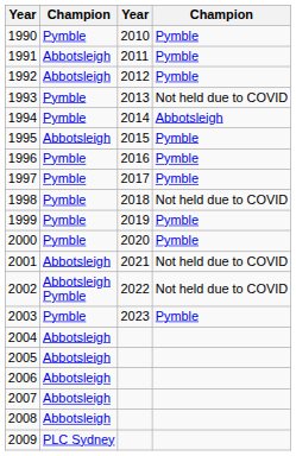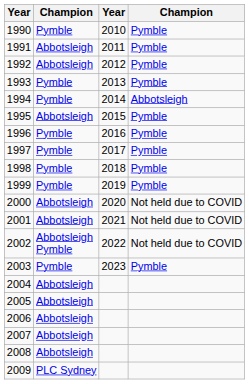 <table class="wikitable sortable">
 <tr>
 <th>Year</th>
 <th>Champion</th>
 <th>Year</th>
 <th>Champion</th>
 </tr>
 <tr>
 <td>1990</td>
 <td><a href='#'>Pymble</a></td>
 <td>2010</td>
 <td><a href='#'>Pymble</a></td>
 </tr>
 <tr>
 <td>1991</td>
 <td><a href='#'>Abbotsleigh</a></td>
 <td>2011</td>
 <td><a href='#'>Pymble</a></td>
 </tr>
 <tr>
 <td>1992</td>
 <td><a href='#'>Abbotsleigh</a></td>
 <td>2012</td>
 <td><a href='#'>Pymble</a></td>
 </tr>
 <tr>
 <td>1993</td>
 <td><a href='#'>Pymble</a></td>
 <td>2013</td>
-<td>Not held due to COVID</td>
+<td><a href='#'>Pymble</a></td>
 </tr>
 <tr>
 <td>1994</td>
 <td><a href='#'>Pymble</a></td>
 <td>2014</td>
 <td><a href='#'>Abbotsleigh</a></td>
 </tr>
 <tr>
 <td>1995</td>
 <td><a href='#'>Abbotsleigh</a></td>
 <td>2015</td>
 <td><a href='#'>Pymble</a></td>
 </tr>
 <tr>
 <td>1996</td>
 <td><a href='#'>Pymble</a></td>
 <td>2016</td>
 <td><a href='#'>Pymble</a></td>
 </tr>
 <tr>
 <td>1997</td>
 <td><a href='#'>Pymble</a></td>
 <td>2017</td>
 <td><a href='#'>Pymble</a></td>
 </tr>
 <tr>
 <td>1998</td>
 <td><a href='#'>Pymble</a></td>
 <td>2018</td>
-<td>Not held due to COVID</td>
+<td><a href='#'>Pymble</a></td>
 </tr>
 <tr>
 <td>1999</td>
 <td><a href='#'>Pymble</a></td>
 <td>2019</td>
 <td><a href='#'>Pymble</a></td>
 </tr>
 <tr>
 <td>2000</td>
-<td><a href='#'>Pymble</a></td>
+<td><a href='#'>Abbotsleigh</a></td>
 <td>2020</td>
-<td><a href='#'>Pymble</a></td>
+<td>Not held due to COVID</td>
 </tr>
 <tr>
 <td>2001</td>
 <td><a href='#'>Abbotsleigh</a></td>
 <td>2021</td>
 <td>Not held due to COVID</td>
 </tr>
 <tr>
 <td>2002</td>
 <td><a href='#'>Abbotsleigh</a><br><a href='#'>Pymble</a></td>
 <td>2022</td>
 <td>Not held due to COVID</td>
 </tr>
 <tr>
 <td>2003</td>
 <td><a href='#'>Pymble</a></td>
 <td>2023</td>
 <td><a href='#'>Pymble</a></td>
 </tr>
 <tr>
 <td>2004</td>
 <td><a href='#'>Abbotsleigh</a></td>
 <td></td>
 <td></td>
 </tr>
 <tr>
 <td>2005</td>
 <td><a href='#'>Abbotsleigh</a></td>
 <td></td>
 <td></td>
 </tr>
 <tr>
 <td>2006</td>
 <td><a href='#'>Abbotsleigh</a></td>
 <td></td>
 <td></td>
 </tr>
 <tr>
 <td>2007</td>
 <td><a href='#'>Abbotsleigh</a></td>
 <td></td>
 <td></td>
 </tr>
 <tr>
 <td>2008</td>
 <td><a href='#'>Abbotsleigh</a></td>
 <td></td>
 <td></td>
 </tr>
 <tr>
 <td>2009</td>
 <td><a href='#'>PLC Sydney</a></td>
 <td></td>
 <td></td>
 </tr>
 </table>
